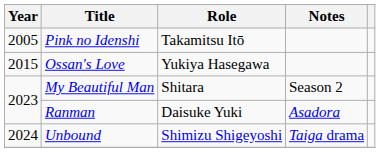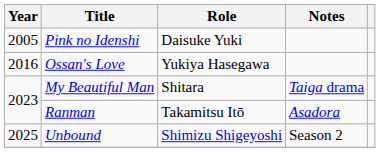 <table class="wikitable sortable">
 <tr>
 <th>Year</th>
 <th>Title</th>
 <th>Role</th>
 <th class="unsortable">Notes</th>
 <th class="unsortable"></th>
 </tr>
 <tr>
 <td>2005</td>
 <td><em><a href='#'>Pink no Idenshi</a></em></td>
-<td>Takamitsu Itō</td>
+<td>Daisuke Yuki</td>
 <td></td>
 <td></td>
 </tr>
 <tr>
-<td>2015</td>
+<td>2016</td>
 <td><em><a href='#'>Ossan's Love</a></em></td>
 <td>Yukiya Hasegawa</td>
 <td></td>
 <td></td>
 </tr>
 <tr>
 <td rowspan=2>2023</td>
 <td><em><a href='#'>My Beautiful Man</a></em></td>
 <td>Shitara</td>
-<td>Season 2</td>
+<td><a href='#'><em>Taiga</em> drama</a></td>
 <td></td>
 </tr>
 <tr>
 <td><em><a href='#'>Ranman</a></em></td>
-<td>Daisuke Yuki</td>
+<td>Takamitsu Itō</td>
 <td><em><a href='#'>Asadora</a></em></td>
 <td></td>
 </tr>
 <tr>
-<td>2024</td>
+<td>2025</td>
 <td><em><a href='#'>Unbound</a></em></td>
 <td><a href='#'>Shimizu Shigeyoshi</a></td>
-<td><a href='#'><em>Taiga</em> drama</a></td>
+<td>Season 2</td>
 <td></td>
 </tr>
 <tr>
 </tr>
 </table>
